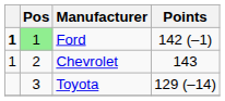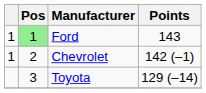 <table class="wikitable" style="font-size: 95%">
 <tr>
 <th></th>
 <th>Pos</th>
 <th>Manufacturer</th>
 <th>Points</th>
 </tr>
 <tr>
-<td align="left"><strong> 1</strong></td>
+<td align="left"> 1</td>
 <td style="background: lightgreen; text-align:center;">1</td>
 <td><a href='#'>Ford</a></td>
-<td style="text-align:center;">142 (–1)</td>
+<td style="text-align:center;">143</td>
 </tr>
 <tr>
 <td align="left"> 1</td>
 <td style="text-align:center;">2</td>
 <td><a href='#'>Chevrolet</a></td>
-<td style="text-align:center;">143</td>
+<td style="text-align:center;">142 (–1)</td>
 </tr>
 <tr>
 <td align="left"></td>
 <td style="text-align:center;">3</td>
 <td><a href='#'>Toyota</a></td>
 <td style="text-align:center;">129 (–14)</td>
 </tr>
 <tr class="sortbottom">
 </tr>
 </table>
